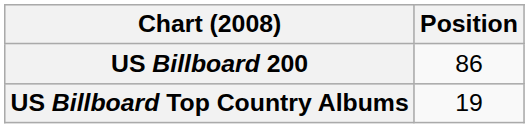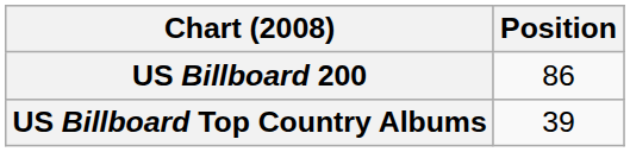 <table class="wikitable sortable plainrowheaders">
 <tr>
 <th>Chart (2008)</th>
 <th>Position</th>
 </tr>
 <tr>
 <th scope="row">US <em>Billboard</em> 200</th>
 <td style="text-align:center;">86</td>
 </tr>
 <tr>
 <th scope="row">US <em>Billboard</em> Top Country Albums</th>
-<td style="text-align:center;">19</td>
+<td style="text-align:center;">39</td>
 </tr>
 </table>
